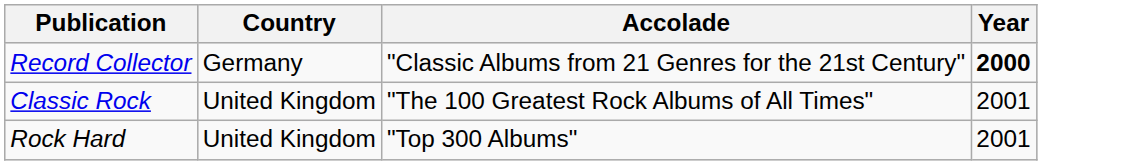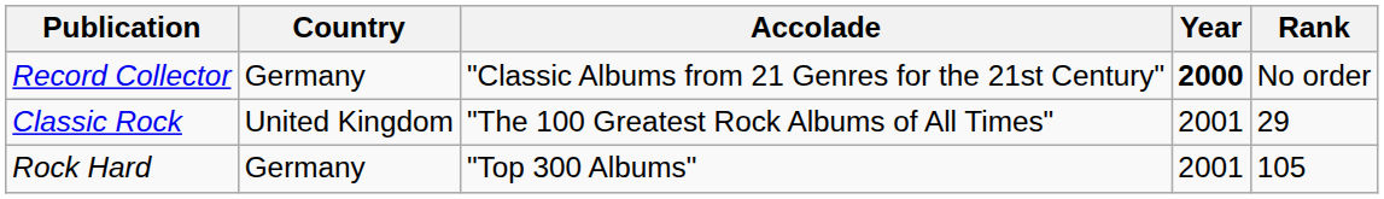 <table class="wikitable sortable">
 <tr>
 <th>Publication</th>
 <th>Country</th>
 <th>Accolade</th>
 <th>Year</th>
+<th style="text-align:center;">Rank</th>
 </tr>
 <tr>
 <td><em><a href='#'>Record Collector</a></em></td>
 <td>Germany</td>
 <td>"Classic Albums from 21 Genres for the 21st Century"</td>
 <td><strong>2000</strong></td>
+<td>No order</td>
 </tr>
 <tr>
 <td><em><a href='#'>Classic Rock</a></em></td>
 <td>United Kingdom</td>
 <td>"The 100 Greatest Rock Albums of All Times"</td>
 <td>2001</td>
+<td>29</td>
 </tr>
 <tr>
 <td><em>Rock Hard</em></td>
-<td>United Kingdom</td>
+<td>Germany</td>
 <td>"Top 300 Albums"</td>
 <td>2001</td>
+<td>105</td>
 </tr>
 </table>
